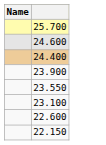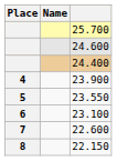 <table class="wikitable sortable" style="text-align:center">
 <tr bgcolor=fffcaf>
+<th scope=col>Place</th>
 <th scope=col>Name</th>
 <th scope=col></th>
 </tr>
 <tr bgcolor=fffcaf>
+<th scope=row></th>
 <td align=left></td>
 <td>25.700</td>
 </tr>
 <tr bgcolor=e5e5e5>
+<th scope=row></th>
 <td align=left></td>
 <td>24.600</td>
 </tr>
 <tr bgcolor=eecc99>
+<th scope=row></th>
 <td align=left></td>
 <td>24.400</td>
 </tr>
 <tr>
+<th scope=row><strong>4</strong></th>
 <td align=left></td>
 <td>23.900</td>
 </tr>
 <tr>
+<th scope=row><strong>5</strong></th>
 <td align=left></td>
 <td>23.550</td>
 </tr>
 <tr>
+<th scope=row><strong>6</strong></th>
 <td align=left></td>
 <td>23.100</td>
 </tr>
 <tr>
+<th scope=row><strong>7</strong></th>
 <td align=left></td>
 <td>22.600</td>
 </tr>
 <tr>
+<th scope=row><strong>8</strong></th>
 <td align=left></td>
 <td>22.150</td>
 </tr>
 </table>
